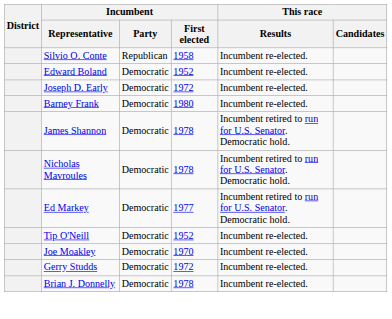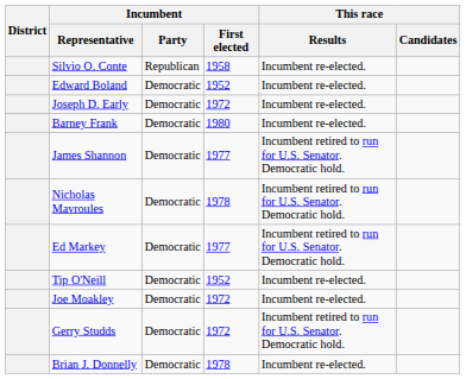 <table class=wikitable>
 <tr>
 <th rowspan=2>District</th>
 <th colspan=3>Incumbent</th>
 <th colspan=2>This race</th>
 </tr>
 <tr>
 <th>Representative</th>
 <th>Party</th>
 <th>First elected</th>
 <th>Results</th>
 <th>Candidates</th>
 </tr>
 <tr>
 <th></th>
 <td><a href='#'>Silvio O. Conte</a></td>
 <td>Republican</td>
 <td><a href='#'>1958</a></td>
 <td>Incumbent re-elected.</td>
 <td nowrap></td>
 </tr>
 <tr>
 <th></th>
 <td><a href='#'>Edward Boland</a></td>
 <td>Democratic</td>
 <td><a href='#'>1952</a></td>
 <td>Incumbent re-elected.</td>
 <td nowrap></td>
 </tr>
 <tr>
 <th></th>
 <td><a href='#'>Joseph D. Early</a></td>
 <td>Democratic</td>
 <td><a href='#'>1972</a></td>
 <td>Incumbent re-elected.</td>
 <td nowrap></td>
 </tr>
 <tr>
 <th></th>
 <td><a href='#'>Barney Frank</a></td>
 <td>Democratic</td>
 <td><a href='#'>1980</a></td>
 <td>Incumbent re-elected.</td>
 <td nowrap></td>
 </tr>
 <tr>
 <th></th>
 <td><a href='#'>James Shannon</a></td>
 <td>Democratic</td>
-<td><a href='#'>1978</a></td>
+<td><a href='#'>1977</a></td>
 <td>Incumbent retired to <a href='#'>run for U.S. Senator</a>.<br>Democratic hold.</td>
 <td nowrap></td>
 </tr>
 <tr>
 <th></th>
 <td><a href='#'>Nicholas Mavroules</a></td>
 <td>Democratic</td>
 <td><a href='#'>1978</a></td>
 <td>Incumbent retired to <a href='#'>run for U.S. Senator</a>.<br>Democratic hold.</td>
 <td nowrap></td>
 </tr>
 <tr>
 <th></th>
 <td><a href='#'>Ed Markey</a></td>
 <td>Democratic</td>
 <td><a href='#'>1977</a></td>
 <td>Incumbent retired to <a href='#'>run for U.S. Senator</a>.<br>Democratic hold.</td>
 <td nowrap></td>
 </tr>
 <tr>
 <th></th>
 <td><a href='#'>Tip O'Neill</a></td>
 <td>Democratic</td>
 <td><a href='#'>1952</a></td>
 <td>Incumbent re-elected.</td>
 <td nowrap></td>
 </tr>
 <tr>
 <th></th>
 <td><a href='#'>Joe Moakley</a></td>
 <td>Democratic</td>
-<td><a href='#'>1970</a></td>
+<td><a href='#'>1972</a></td>
 <td>Incumbent re-elected.</td>
 <td nowrap></td>
 </tr>
 <tr>
 <th></th>
 <td><a href='#'>Gerry Studds</a></td>
 <td>Democratic</td>
 <td><a href='#'>1972</a></td>
-<td>Incumbent re-elected.</td>
+<td>Incumbent retired to <a href='#'>run for U.S. Senator</a>.<br>Democratic hold.</td>
 <td nowrap></td>
 </tr>
 <tr>
 <th></th>
 <td><a href='#'>Brian J. Donnelly</a></td>
 <td>Democratic</td>
 <td><a href='#'>1978</a></td>
 <td>Incumbent re-elected.</td>
 <td nowrap></td>
 </tr>
 </table>
